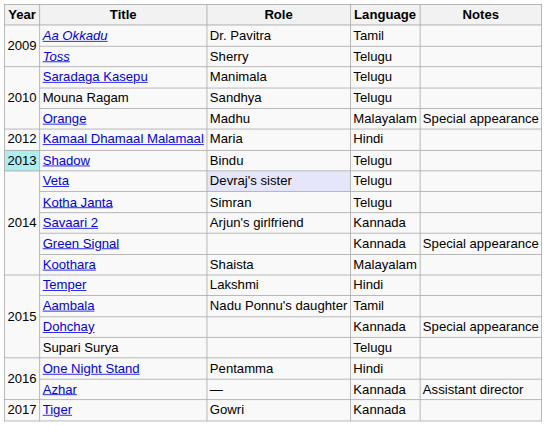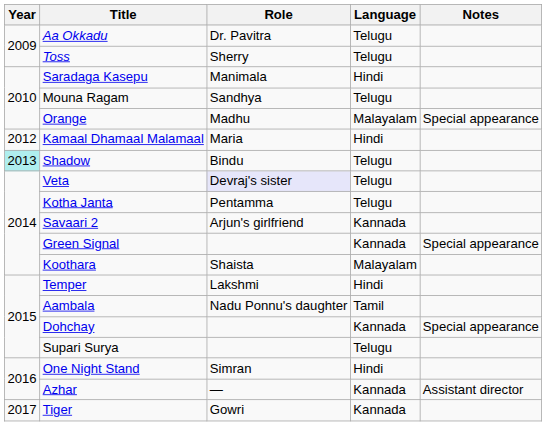 <table class="wikitable sortable">
 <tr style="background:#ccc; text-align:center;">
 <th>Year</th>
 <th>Title</th>
 <th>Role</th>
 <th>Language</th>
 <th>Notes</th>
 </tr>
 <tr>
 <td rowspan="2">2009</td>
 <td><em><a href='#'>Aa Okkadu</a></em></td>
 <td>Dr. Pavitra</td>
-<td>Tamil</td>
+<td>Telugu</td>
 <td></td>
 </tr>
 <tr>
 <td><em><a href='#'>Toss</a></td>
 <td>Sherry</td>
 <td>Telugu</td>
 <td></td>
 </tr>
 <tr>
 <td rowspan="3">2010</td>
 <td></em><a href='#'>Saradaga Kasepu</a><em></td>
 <td>Manimala</td>
-<td>Telugu</td>
+<td>Hindi</td>
 <td></td>
 </tr>
 <tr>
 <td></em>Mouna Ragam<em></td>
 <td>Sandhya</td>
 <td>Telugu</td>
 <td></td>
 </tr>
 <tr>
 <td></em><a href='#'>Orange</a><em></td>
 <td>Madhu</td>
 <td>Malayalam</td>
 <td>Special appearance</td>
 </tr>
 <tr>
 <td>2012</td>
 <td></em><a href='#'>Kamaal Dhamaal Malamaal</a><em></td>
 <td>Maria</td>
 <td>Hindi</td>
 <td></td>
 </tr>
 <tr>
 <td style="background: paleturquoise;">2013</td>
 <td></em><a href='#'>Shadow</a><em></td>
 <td>Bindu</td>
 <td>Telugu</td>
 <td></td>
 </tr>
 <tr>
 <td rowspan="5">2014</td>
 <td></em><a href='#'>Veta</a><em></td>
 <td style="background: lavender;">Devraj's sister</td>
 <td>Telugu</td>
 <td></td>
 </tr>
 <tr>
 <td></em><a href='#'>Kotha Janta</a><em></td>
-<td>Simran</td>
+<td>Pentamma</td>
 <td>Telugu</td>
 <td></td>
 </tr>
 <tr>
 <td></em><a href='#'>Savaari 2</a><em></td>
 <td>Arjun's girlfriend</td>
 <td>Kannada</td>
 <td></td>
 </tr>
 <tr>
 <td></em><a href='#'>Green Signal</a><em></td>
 <td></td>
 <td>Kannada</td>
 <td>Special appearance</td>
 </tr>
 <tr>
 <td></em><a href='#'>Koothara</a><em></td>
 <td>Shaista</td>
 <td>Malayalam</td>
 <td></td>
 </tr>
 <tr>
 <td rowspan="4">2015</td>
 <td></em><a href='#'>Temper</a><em></td>
 <td>Lakshmi</td>
 <td>Hindi</td>
 <td></td>
 </tr>
 <tr>
 <td></em><a href='#'>Aambala</a><em></td>
 <td>Nadu Ponnu's daughter</td>
 <td>Tamil</td>
 <td></td>
 </tr>
 <tr>
 <td></em><a href='#'>Dohchay</a><em></td>
 <td></td>
 <td>Kannada</td>
 <td>Special appearance</td>
 </tr>
 <tr>
 <td></em>Supari Surya<em></td>
 <td></td>
 <td>Telugu</td>
 <td></td>
 </tr>
 <tr>
 <td rowspan="2">2016</td>
 <td></em><a href='#'>One Night Stand</a><em></td>
-<td>Pentamma</td>
+<td>Simran</td>
 <td>Hindi</td>
 <td></td>
 </tr>
 <tr>
 <td></em><a href='#'>Azhar</a><em></td>
 <td>—</td>
 <td>Kannada</td>
 <td>Assistant director</td>
 </tr>
 <tr>
 <td>2017</td>
 <td></em><a href='#'>Tiger</a><em></td>
 <td>Gowri</td>
 <td>Kannada</td>
 <td></td>
 </tr>
 </table>
